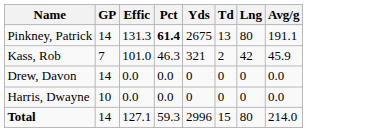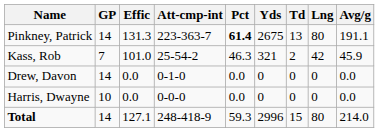 <table Class="wikitable" Style="white-space:nowrap;"->
 <tr>
 <th>Name</th>
 <th>GP</th>
 <th>Effic</th>
+<th>Att-cmp-int</th>
 <th>Pct</th>
 <th>Yds</th>
 <th>Td</th>
 <th>Lng</th>
 <th>Avg/g</th>
 </tr>
 <tr>
 <td>Pinkney, Patrick</td>
 <td>14</td>
 <td>131.3</td>
+<td>223-363-7</td>
 <td><strong>61.4</strong></td>
 <td>2675</td>
 <td>13</td>
 <td>80</td>
 <td>191.1</td>
 </tr>
 <tr>
 <td>Kass, Rob</td>
 <td>7</td>
 <td>101.0</td>
+<td>25-54-2</td>
 <td>46.3</td>
 <td>321</td>
 <td>2</td>
 <td>42</td>
 <td>45.9</td>
 </tr>
 <tr>
 <td>Drew, Davon</td>
 <td>14</td>
 <td>0.0</td>
+<td>0-1-0</td>
 <td>0.0</td>
 <td>0</td>
 <td>0</td>
 <td>0</td>
 <td>0.0</td>
 </tr>
 <tr>
 <td>Harris, Dwayne</td>
 <td>10</td>
 <td>0.0</td>
+<td>0-0-0</td>
 <td>0.0</td>
 <td>0</td>
 <td>0</td>
 <td>0</td>
 <td>0.0</td>
 </tr>
 <tr>
 <td><strong>Total</strong></td>
 <td>14</td>
 <td>127.1</td>
+<td>248-418-9</td>
 <td>59.3</td>
 <td>2996</td>
 <td>15</td>
 <td>80</td>
 <td>214.0</td>
 </tr>
 </table>
